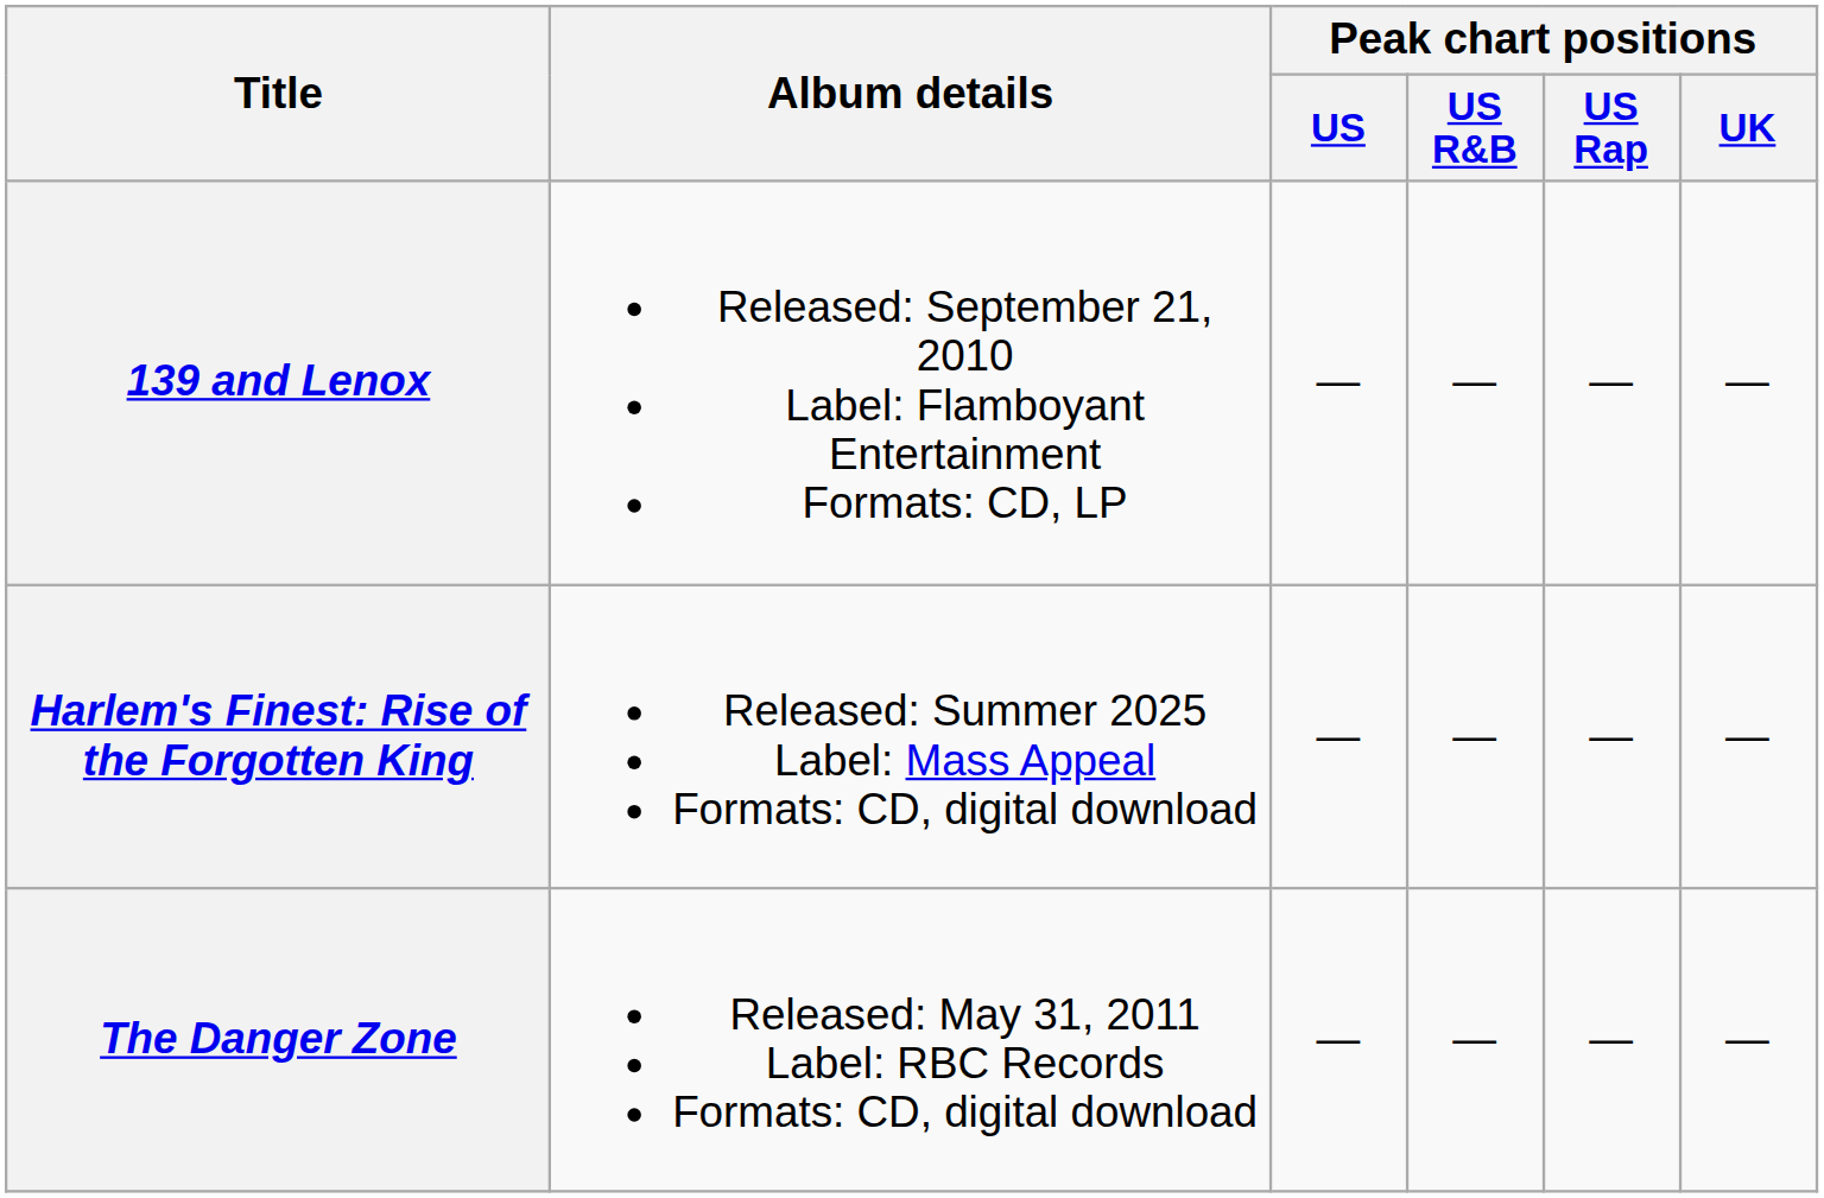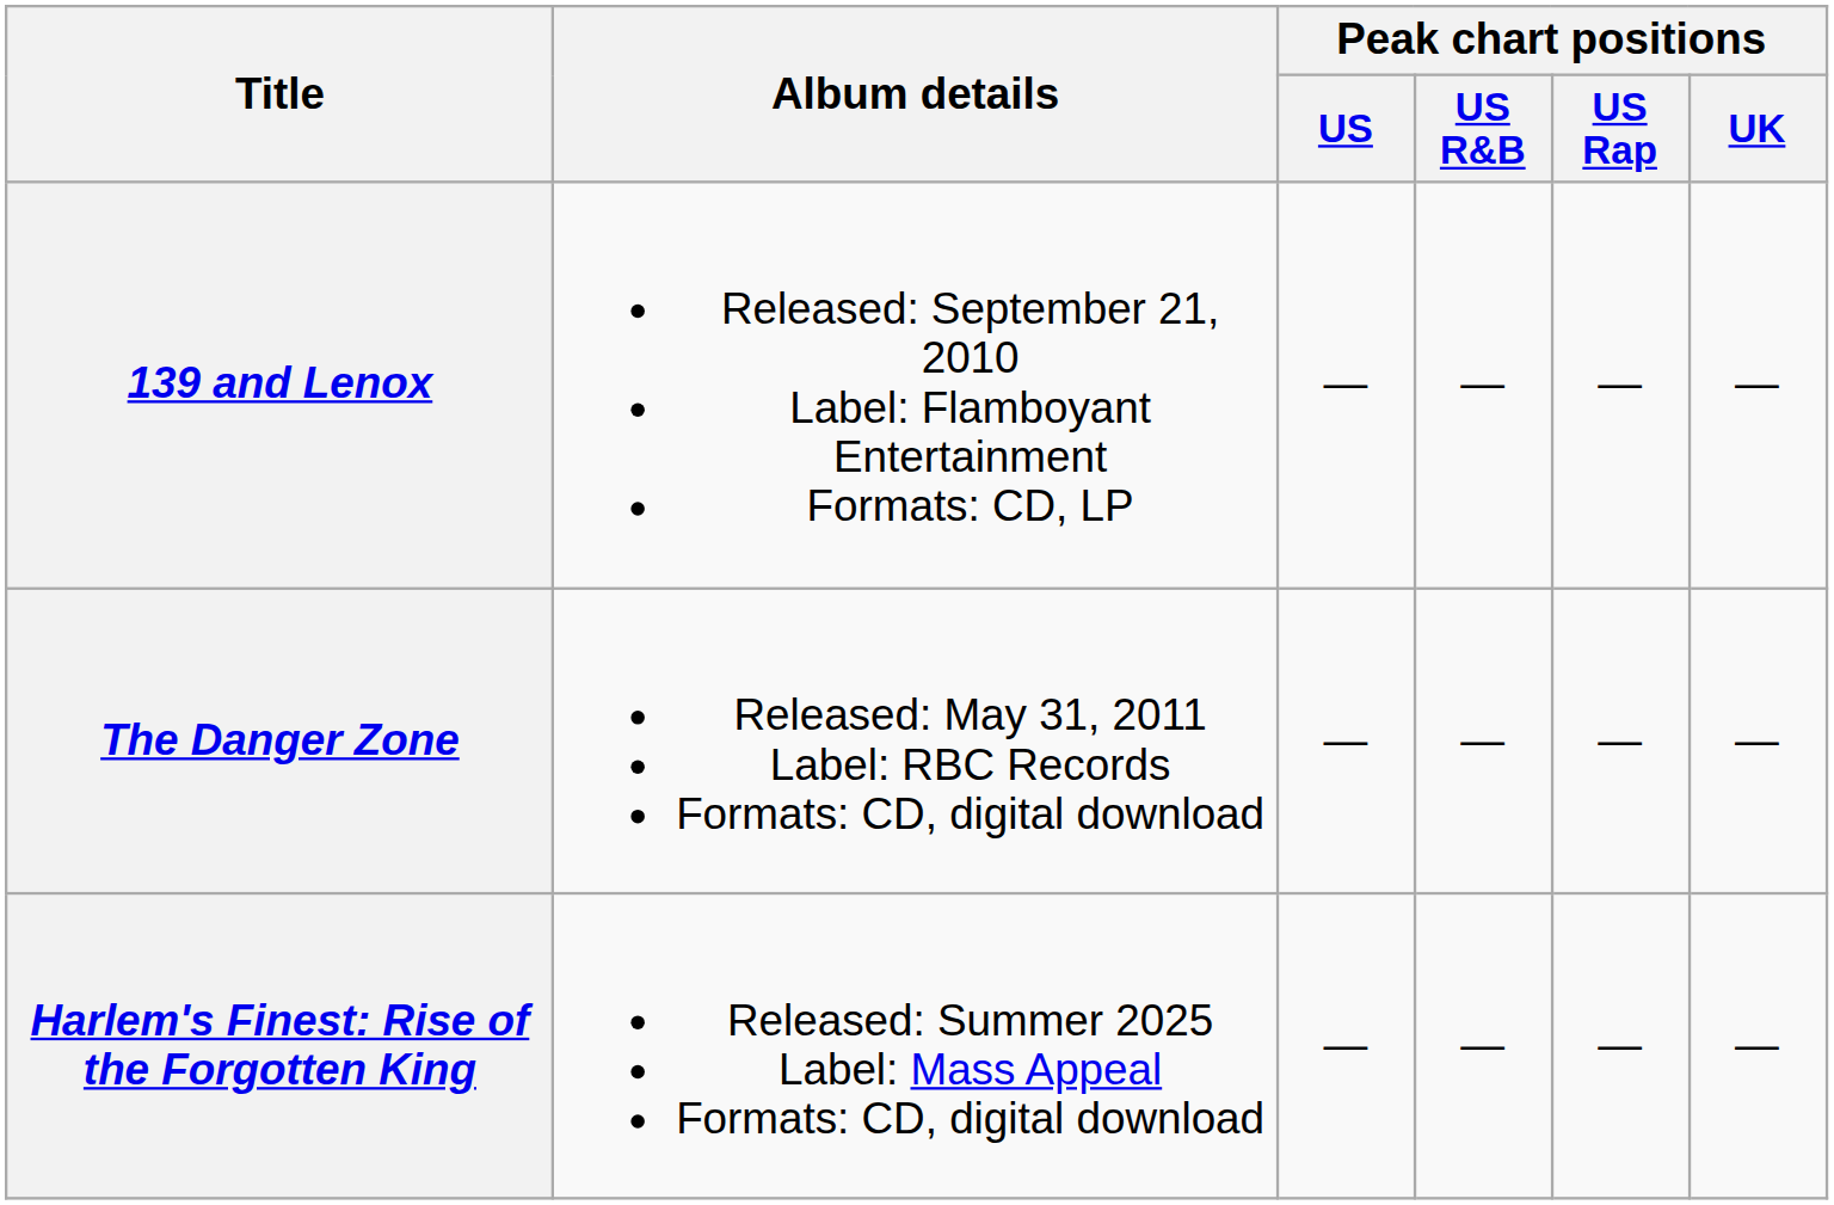 <table class="wikitable plainrowheaders" style="text-align:center; border:1">
 <tr>
 <th scope="col" rowspan="2" style="width:12em;">Title</th>
 <th scope="col" rowspan="2" style="width:16em;">Album details</th>
 <th scope="col" colspan="4">Peak chart positions</th>
 </tr>
 <tr>
 <th scope="col" style="width:3em;font-size:90%;"><a href='#'>US</a><br></th>
 <th scope="col" style="width:3em;font-size:90%;"><a href='#'>US R&B</a><br></th>
 <th scope="col" style="width:3em;font-size:90%;"><a href='#'>US Rap</a><br></th>
 <th scope="col" style="width:3em;font-size:90%;"><a href='#'>UK</a><br></th>
 </tr>
 <tr>
 <th scope="row"><em><a href='#'>139 and Lenox</a></em></th>
 <td><br><ul><li>Released: September 21, 2010</li><li>Label: Flamboyant Entertainment</li><li>Formats: CD, LP</li></ul></td>
 <td>—</td>
 <td>—</td>
 <td>—</td>
 <td>—</td>
 </tr>
 <tr>
+<th scope="row"><em><a href='#'>The Danger Zone</a></em></th>
+<td><br><ul><li>Released: May 31, 2011</li><li>Label: RBC Records</li><li>Formats: CD, digital download</li></ul></td>
+<td>—</td>
+<td>—</td>
+<td>—</td>
+<td>—</td>
+</tr>
+<tr>
 <th scope="row"><em><a href='#'>Harlem's Finest: Rise of the Forgotten King</a></em></th>
 <td><br><ul><li>Released: Summer 2025</li><li>Label: <a href='#'>Mass Appeal</a></li><li>Formats: CD, digital download</li></ul></td>
 <td>—</td>
 <td>—</td>
 <td>—</td>
 <td>—</td>
 </tr>
-<tr>
-<th scope="row"><em><a href='#'>The Danger Zone</a></em></th>
-<td><br><ul><li>Released: May 31, 2011</li><li>Label: RBC Records</li><li>Formats: CD, digital download</li></ul></td>
-<td>—</td>
-<td>—</td>
-<td>—</td>
-<td>—</td>
-</tr>
 </table>
